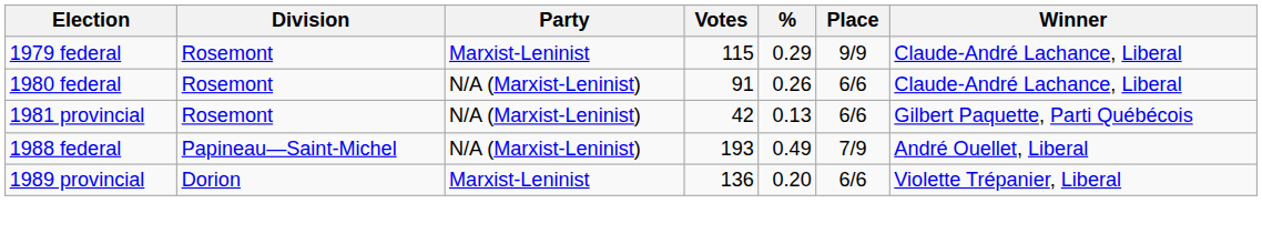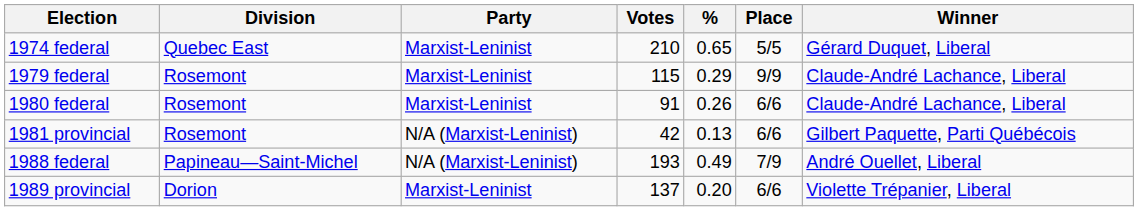 <table class="wikitable" width="1000">
 <tr>
 <th align="left">Election</th>
 <th align="left">Division</th>
 <th align="left">Party</th>
 <th align="right">Votes</th>
 <th align="right">%</th>
 <th align="center">Place</th>
 <th align="center">Winner</th>
+</tr>
+<tr>
+<td align="left"><a href='#'>1974 federal</a></td>
+<td align="left"><a href='#'>Quebec East</a></td>
+<td align="left"><a href='#'>Marxist-Leninist</a></td>
+<td align="right">210</td>
+<td align="right">0.65</td>
+<td align="center">5/5</td>
+<td align="left"><a href='#'>Gérard Duquet</a>, <a href='#'>Liberal</a></td>
 </tr>
 <tr>
 <td align="left"><a href='#'>1979 federal</a></td>
 <td align="left"><a href='#'>Rosemont</a></td>
 <td align="left"><a href='#'>Marxist-Leninist</a></td>
 <td align="right">115</td>
 <td align="right">0.29</td>
 <td align="center">9/9</td>
 <td align="left"><a href='#'>Claude-André Lachance</a>, <a href='#'>Liberal</a></td>
 </tr>
 <tr>
 <td align="left"><a href='#'>1980 federal</a></td>
 <td align="left"><a href='#'>Rosemont</a></td>
-<td align="left">N/A (<a href='#'>Marxist-Leninist</a>)</td>
+<td align="left"><a href='#'>Marxist-Leninist</a></td>
 <td align="right">91</td>
 <td align="right">0.26</td>
 <td align="center">6/6</td>
 <td align="left"><a href='#'>Claude-André Lachance</a>, <a href='#'>Liberal</a></td>
 </tr>
 <tr>
 <td align="left"><a href='#'>1981 provincial</a></td>
 <td align="left"><a href='#'>Rosemont</a></td>
 <td align="left">N/A (<a href='#'>Marxist-Leninist</a>)</td>
 <td align="right">42</td>
 <td align="right">0.13</td>
 <td align="center">6/6</td>
 <td align="left"><a href='#'>Gilbert Paquette</a>, <a href='#'>Parti Québécois</a></td>
 </tr>
 <tr>
 <td align="left"><a href='#'>1988 federal</a></td>
 <td align="left"><a href='#'>Papineau—Saint-Michel</a></td>
 <td align="left">N/A (<a href='#'>Marxist-Leninist</a>)</td>
 <td align="right">193</td>
 <td align="right">0.49</td>
 <td align="center">7/9</td>
 <td align="left"><a href='#'>André Ouellet</a>, <a href='#'>Liberal</a></td>
 </tr>
 <tr>
 <td align="left"><a href='#'>1989 provincial</a></td>
 <td align="left"><a href='#'>Dorion</a></td>
 <td align="left"><a href='#'>Marxist-Leninist</a></td>
-<td align="right">136</td>
+<td align="right">137</td>
 <td align="right">0.20</td>
 <td align="center">6/6</td>
 <td align="left"><a href='#'>Violette Trépanier</a>, <a href='#'>Liberal</a></td>
 </tr>
 </table>
